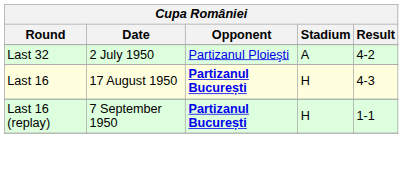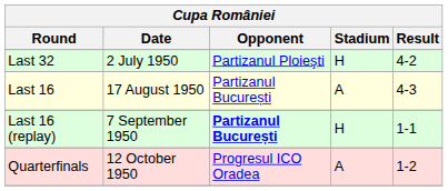 <table class="wikitable" style="width:80%;">
 <tr>
 <th colspan="5" style="text-align:center;"><em>Cupa României</em></th>
 </tr>
 <tr>
 <th>Round</th>
 <th>Date</th>
 <th>Opponent</th>
 <th>Stadium</th>
 <th>Result</th>
 </tr>
 <tr>
 </tr>
 <tr bgcolor="#ddffdd">
 <td>Last 32</td>
 <td>2 July 1950</td>
 <td><a href='#'>Partizanul Ploieşti</a></td>
-<td>A</td>
+<td>H</td>
 <td>4-2</td>
 </tr>
 <tr>
 </tr>
 <tr bgcolor="#ffffdd">
 <td>Last 16</td>
 <td>17 August 1950</td>
-<td><strong><a href='#'>Partizanul București</a></strong></td>
-<td>H</td>
+<td><a href='#'>Partizanul București</a></td>
+<td>A</td>
 <td>4-3</td>
 </tr>
 <tr>
 </tr>
 <tr>
 </tr>
 <tr bgcolor="#ddffdd">
 <td>Last 16 (replay)</td>
 <td>7 September 1950</td>
 <td><strong><a href='#'>Partizanul București</a></strong></td>
 <td>H</td>
 <td>1-1</td>
 </tr>
 <tr>
 </tr>
 <tr>
 </tr>
+<tr bgcolor="#ffdddd">
+<td>Quarterfinals</td>
+<td>12 October 1950</td>
+<td><a href='#'>Progresul ICO Oradea</a></td>
+<td>A</td>
+<td>1-2</td>
+</tr>
 <tr>
 </tr>
 </table>
